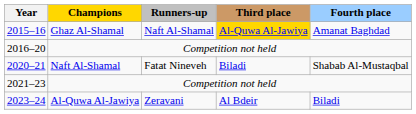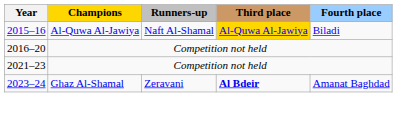 <table class="wikitable sortable">
 <tr>
 <th>Year</th>
 <th style="background:gold;">Champions</th>
 <th style="background:silver;">Runners-up</th>
 <th style="background:#c96;">Third place</th>
 <th style="background:#9acdff;">Fourth place</th>
 </tr>
 <tr>
 <td align=center><a href='#'>2015–16</a></td>
-<td><a href='#'>Ghaz Al-Shamal</a></td>
+<td><a href='#'>Al-Quwa Al-Jawiya</a></td>
 <td><a href='#'>Naft Al-Shamal</a></td>
 <td style="background: gold;"><a href='#'>Al-Quwa Al-Jawiya</a></td>
-<td><a href='#'>Amanat Baghdad</a></td>
+<td><a href='#'>Biladi</a></td>
 </tr>
 <tr>
 <td align=center>2016–20</td>
 <td align=center colspan=4><em>Competition not held</em></td>
-</tr>
-<tr>
-<td align=center><a href='#'>2020–21</a></td>
-<td><a href='#'>Naft Al-Shamal</a></td>
-<td>Fatat Nineveh</td>
-<td><a href='#'>Biladi</a></td>
-<td>Shabab Al-Mustaqbal</td>
 </tr>
 <tr>
 <td align=center>2021–23</td>
 <td align=center colspan=4><em>Competition not held</em></td>
 </tr>
 <tr>
 <td align=center><a href='#'>2023–24</a></td>
-<td><a href='#'>Al-Quwa Al-Jawiya</a></td>
+<td><a href='#'>Ghaz Al-Shamal</a></td>
 <td><a href='#'>Zeravani</a></td>
-<td><a href='#'>Al Bdeir</a></td>
-<td><a href='#'>Biladi</a></td>
+<td><strong><a href='#'>Al Bdeir</a></strong></td>
+<td><a href='#'>Amanat Baghdad</a></td>
 </tr>
 </table>
